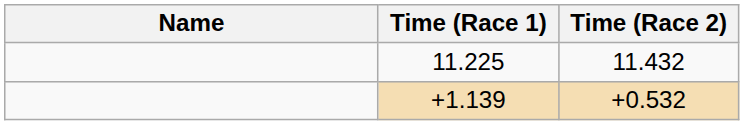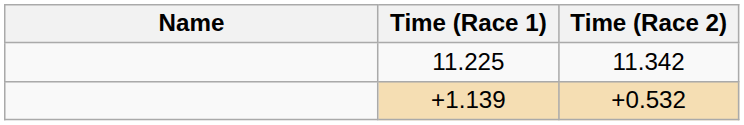 <table class="wikitable" style="text-align:center;">
 <tr>
 <th style="width:15em">Name</th>
 <th style="width:7em">Time (Race 1)</th>
 <th style="width:7em">Time (Race 2)</th>
 </tr>
 <tr>
 <td align=left></td>
 <td>11.225</td>
-<td>11.432</td>
+<td>11.342</td>
 </tr>
 <tr>
 <td align=left></td>
 <td bgcolor=wheat>+1.139</td>
 <td bgcolor=wheat>+0.532</td>
 </tr>
 </table>
